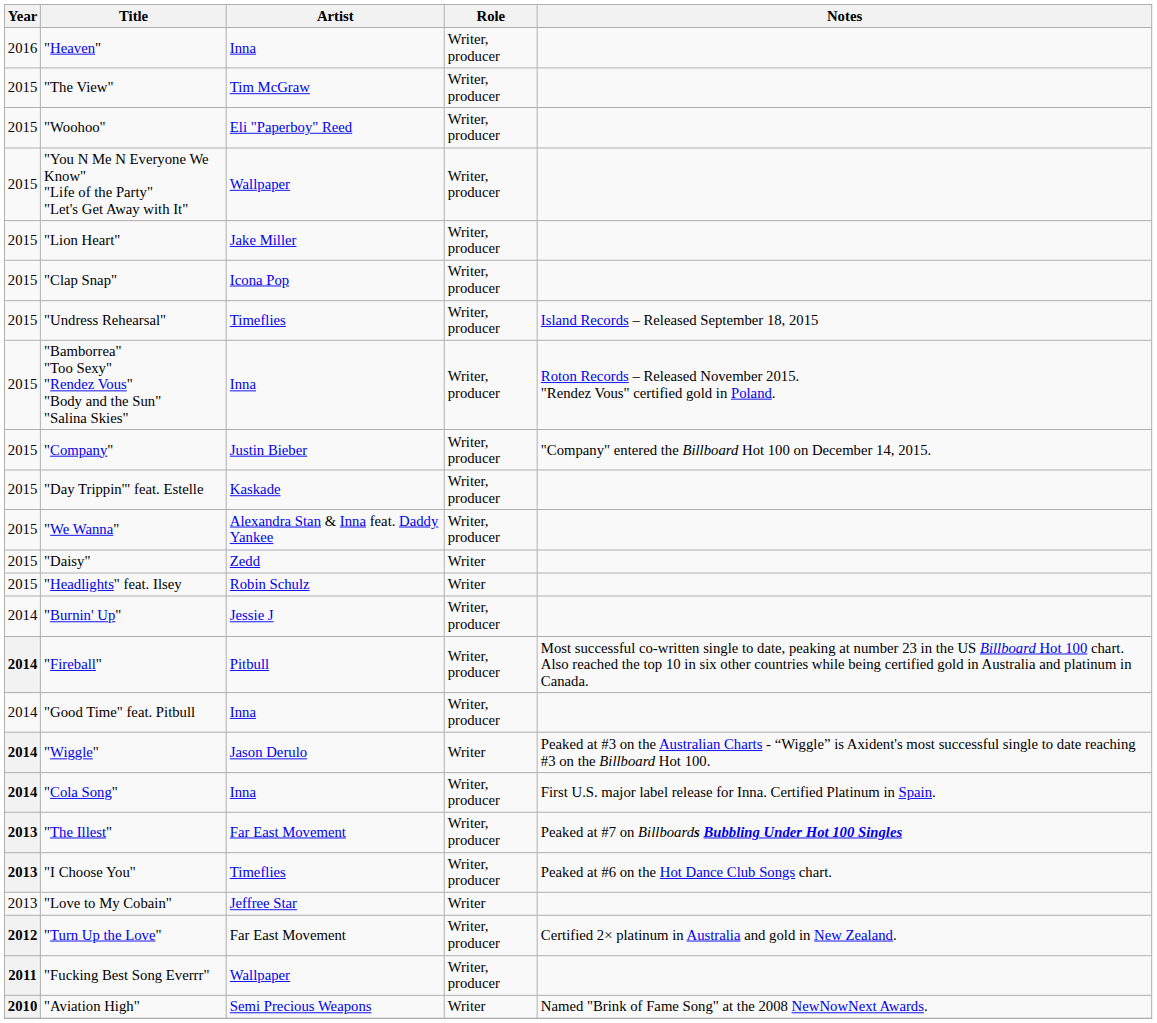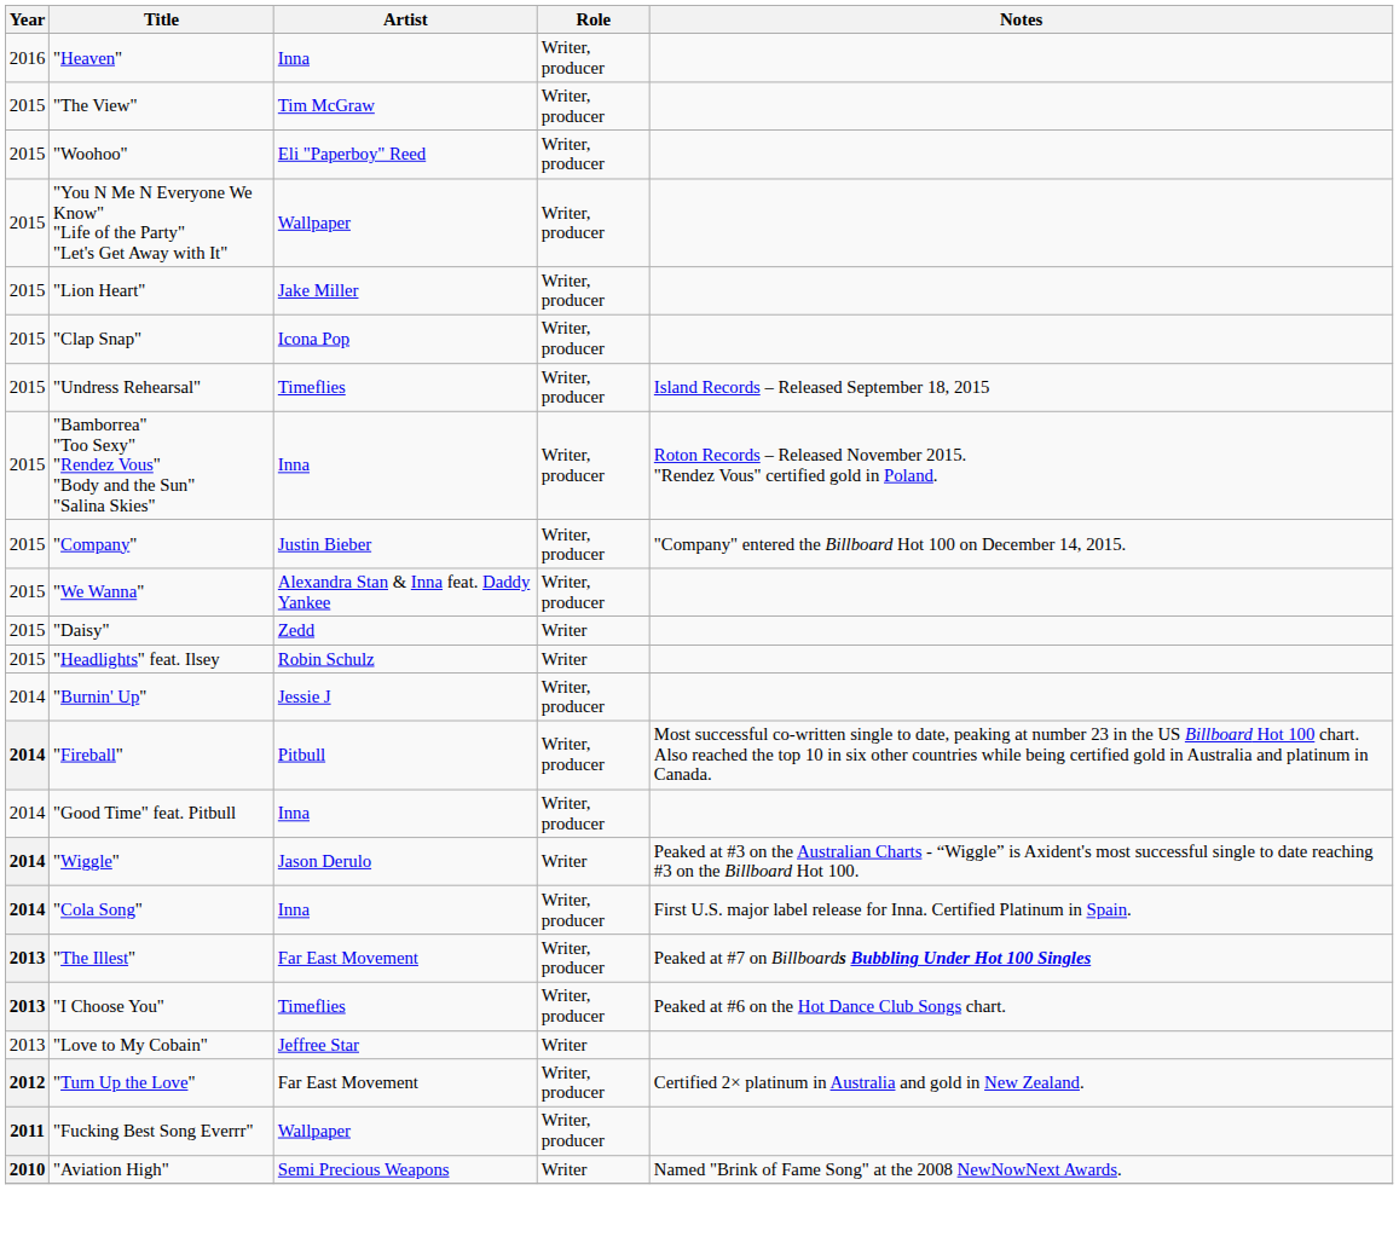 <table class="wikitable plainrowheaders unsortable">
 <tr>
 <th scope="col">Year</th>
 <th scope="col">Title</th>
 <th scope="col">Artist</th>
 <th scope="col">Role</th>
 <th scope="col" class="unsortable">Notes</th>
 </tr>
 <tr>
 <td>2016</td>
 <td>"<a href='#'>Heaven</a>"</td>
 <td><a href='#'>Inna</a></td>
 <td>Writer, producer</td>
 <td></td>
 </tr>
 <tr>
 <td>2015</td>
 <td>"The View"</td>
 <td><a href='#'>Tim McGraw</a></td>
 <td>Writer, producer</td>
 <td></td>
 </tr>
 <tr>
 <td>2015</td>
 <td>"Woohoo"</td>
 <td><a href='#'>Eli "Paperboy" Reed</a></td>
 <td>Writer, producer</td>
 <td></td>
 </tr>
 <tr>
 <td>2015</td>
 <td>"You N Me N Everyone We Know"<br>"Life of the Party"<br>"Let's Get Away with It"</td>
 <td><a href='#'>Wallpaper</a></td>
 <td>Writer, producer</td>
 <td></td>
 </tr>
 <tr>
 <td>2015</td>
 <td>"Lion Heart"</td>
 <td><a href='#'>Jake Miller</a></td>
 <td>Writer, producer</td>
 <td></td>
 </tr>
 <tr>
 <td>2015</td>
 <td>"Clap Snap"</td>
 <td><a href='#'>Icona Pop</a></td>
 <td>Writer, producer</td>
 <td></td>
 </tr>
 <tr>
 <td>2015</td>
 <td>"Undress Rehearsal"</td>
 <td><a href='#'>Timeflies</a></td>
 <td>Writer, producer</td>
 <td><a href='#'>Island Records</a> – Released September 18, 2015</td>
 </tr>
 <tr>
 <td>2015</td>
 <td>"Bamborrea"<br>"Too Sexy"<br>"<a href='#'>Rendez Vous</a>"<br>"Body and the Sun"<br>"Salina Skies"</td>
 <td><a href='#'>Inna</a></td>
 <td>Writer, producer</td>
 <td><a href='#'>Roton Records</a> – Released November 2015.<br>"Rendez Vous" certified gold in <a href='#'>Poland</a>.</td>
 </tr>
 <tr>
 <td>2015</td>
 <td>"<a href='#'>Company</a>"</td>
 <td><a href='#'>Justin Bieber</a></td>
 <td>Writer, producer</td>
 <td>"Company" entered the <em>Billboard</em> Hot 100 on December 14, 2015.</td>
-</tr>
-<tr>
-<td>2015</td>
-<td>"Day Trippin'" feat. Estelle</td>
-<td><a href='#'>Kaskade</a></td>
-<td>Writer, producer</td>
-<td></td>
 </tr>
 <tr>
 <td>2015</td>
 <td>"<a href='#'>We Wanna</a>"</td>
 <td><a href='#'>Alexandra Stan</a> & <a href='#'>Inna</a> feat. <a href='#'>Daddy Yankee</a></td>
 <td>Writer, producer</td>
 <td></td>
 </tr>
 <tr>
 <td>2015</td>
 <td>"Daisy"</td>
 <td><a href='#'>Zedd</a></td>
 <td>Writer</td>
 <td></td>
 </tr>
 <tr>
 <td>2015</td>
 <td>"<a href='#'>Headlights</a>" feat. Ilsey</td>
 <td><a href='#'>Robin Schulz</a></td>
 <td>Writer</td>
 <td></td>
 </tr>
 <tr>
 <td scope="row">2014</td>
 <td>"<a href='#'>Burnin' Up</a>"</td>
 <td><a href='#'>Jessie J</a></td>
 <td>Writer, producer</td>
 <td></td>
 </tr>
 <tr>
 <th scope="row">2014</th>
 <td>"<a href='#'>Fireball</a>"</td>
 <td><a href='#'>Pitbull</a></td>
 <td>Writer, producer</td>
 <td>Most successful co-written single to date, peaking at number 23 in the US <a href='#'><em>Billboard</em> Hot 100</a> chart. <br> Also reached the top 10 in six other countries while being certified gold in Australia and platinum in Canada.</td>
 </tr>
 <tr>
 <td>2014</td>
 <td>"Good Time" feat. Pitbull</td>
 <td><a href='#'>Inna</a></td>
 <td>Writer, producer</td>
 <td></td>
 </tr>
 <tr>
 <th scope="row">2014</th>
 <td>"<a href='#'>Wiggle</a>"</td>
 <td><a href='#'>Jason Derulo</a></td>
 <td>Writer</td>
 <td>Peaked at #3 on the <a href='#'>Australian Charts</a> - “Wiggle” is Axident's most successful single to date reaching #3 on the <em>Billboard</em> Hot 100.</td>
 </tr>
 <tr>
 <th scope="row">2014</th>
 <td>"<a href='#'>Cola Song</a>"</td>
 <td><a href='#'>Inna</a></td>
 <td>Writer, producer</td>
 <td>First U.S. major label release for Inna. Certified Platinum in <a href='#'>Spain</a>.</td>
 </tr>
 <tr>
 <th scope="row">2013</th>
 <td>"<a href='#'>The Illest</a>"</td>
 <td><a href='#'>Far East Movement</a></td>
 <td>Writer, producer</td>
 <td>Peaked at #7 on <em>Billboard<strong>s <a href='#'>Bubbling Under Hot 100 Singles</a></td>
 </tr>
 <tr>
 <th scope="row">2013</th>
 <td>"I Choose You"</td>
 <td><a href='#'>Timeflies</a></td>
 <td>Writer, producer</td>
 <td>Peaked at #6 on the <a href='#'>Hot Dance Club Songs</a> chart.</td>
 </tr>
 <tr>
 <td>2013</td>
 <td>"Love to My Cobain"</td>
 <td><a href='#'>Jeffree Star</a></td>
 <td>Writer</td>
 <td></td>
 </tr>
 <tr>
 <th scope="row">2012</th>
 <td>"<a href='#'>Turn Up the Love</a>"</td>
 <td>Far East Movement</td>
 <td>Writer, producer</td>
 <td>Certified 2× platinum in <a href='#'>Australia</a> and gold in <a href='#'>New Zealand</a>.</td>
 </tr>
 <tr>
 <th scope="row">2011</th>
 <td>"Fucking Best Song Everrr"</td>
 <td><a href='#'>Wallpaper</a></td>
 <td>Writer, producer</td>
 <td></td>
 </tr>
 <tr>
 <th scope="row">2010</th>
 <td>"Aviation High"</td>
 <td><a href='#'>Semi Precious Weapons</a></td>
 <td>Writer</td>
 <td>Named "Brink of Fame Song" at the 2008 <a href='#'>NewNowNext Awards</a>.</td>
 </tr>
 <tr>
 </tr>
 </table>
